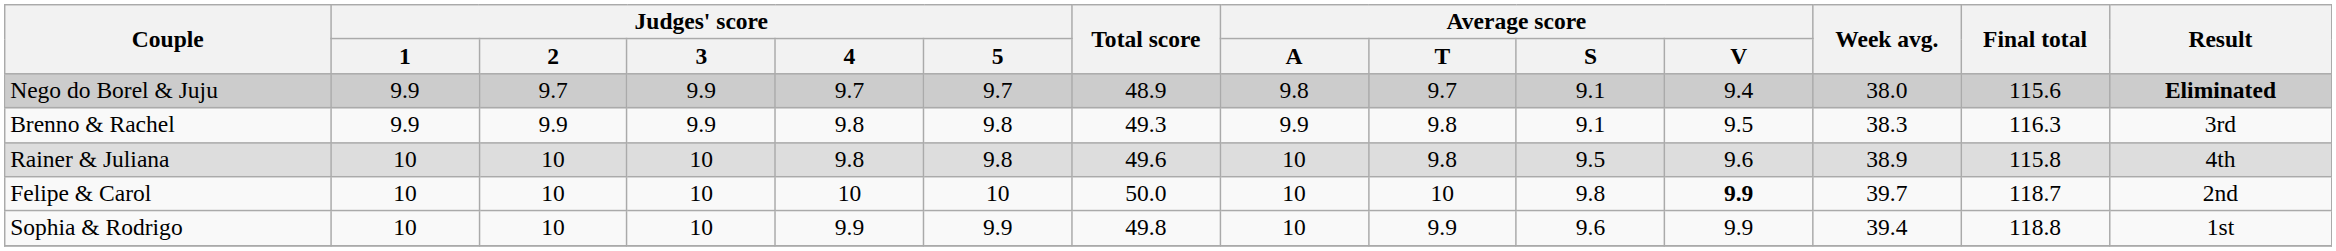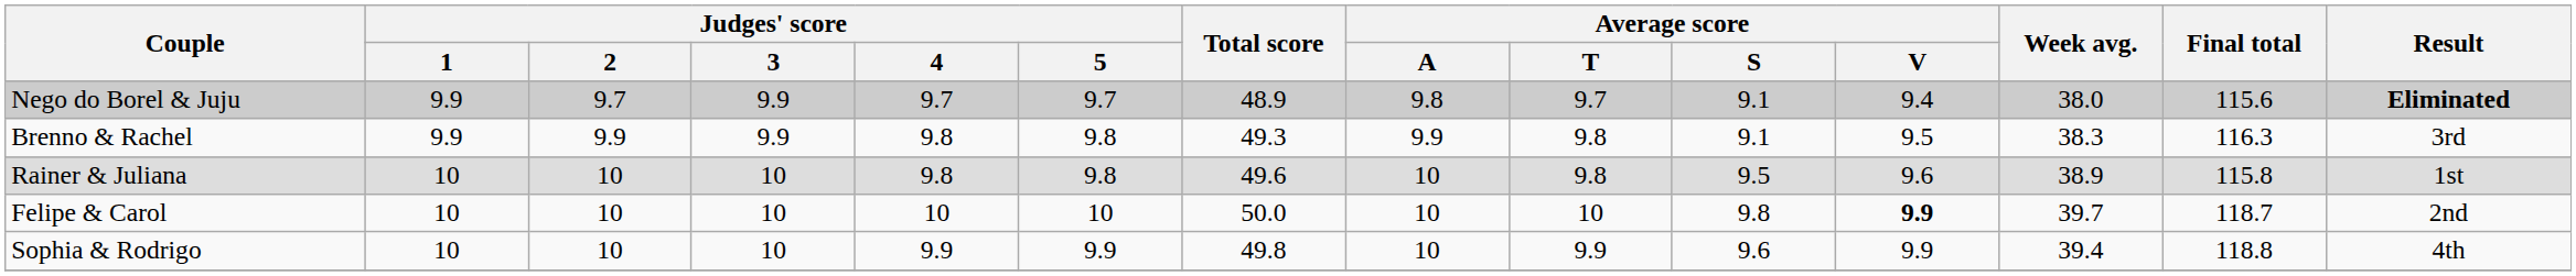 <table class="wikitable" style="font-size:100%; line-height:16px; text-align:center" width="100%">
 <tr>
 <th rowspan=2 style="width:11.0%;">Couple</th>
 <th colspan=5 style="width:25.0%;">Judges' score</th>
 <th rowspan=2 style="width:05.0%;">Total score</th>
 <th colspan=4 style="width:20.0%;">Average score</th>
 <th rowspan=2 style="width:05.0%;">Week avg.</th>
 <th rowspan=2 style="width:05.0%;">Final total</th>
 <th rowspan=2 style="width:07.5%;">Result</th>
 </tr>
 <tr>
 <th style="width:05.0%;">1</th>
 <th style="width:05.0%;">2</th>
 <th style="width:05.0%;">3</th>
 <th style="width:05.0%;">4</th>
 <th style="width:05.0%;">5</th>
 <th style="width:05.0%;">A</th>
 <th style="width:05.0%;">T</th>
 <th style="width:05.0%;">S</th>
 <th style="width:05.0%;">V</th>
 </tr>
 <tr bgcolor="CCCCCC">
 <td align="left">Nego do Borel & Juju</td>
 <td>9.9</td>
 <td>9.7</td>
 <td>9.9</td>
 <td>9.7</td>
 <td>9.7</td>
 <td>48.9</td>
 <td>9.8</td>
 <td>9.7</td>
 <td>9.1</td>
 <td>9.4</td>
 <td>38.0</td>
 <td>115.6</td>
 <td><strong>Eliminated</strong></td>
 </tr>
 <tr>
 <td align="left">Brenno & Rachel</td>
 <td>9.9</td>
 <td>9.9</td>
 <td>9.9</td>
 <td>9.8</td>
 <td>9.8</td>
 <td>49.3</td>
 <td>9.9</td>
 <td>9.8</td>
 <td>9.1</td>
 <td>9.5</td>
 <td>38.3</td>
 <td>116.3</td>
 <td>3rd</td>
 </tr>
 <tr bgcolor="DDDDDD">
 <td align="left">Rainer & Juliana</td>
 <td>10</td>
 <td>10</td>
 <td>10</td>
 <td>9.8</td>
 <td>9.8</td>
 <td>49.6</td>
 <td>10</td>
 <td>9.8</td>
 <td>9.5</td>
 <td>9.6</td>
 <td>38.9</td>
 <td>115.8</td>
-<td>4th</td>
+<td>1st</td>
 </tr>
 <tr>
 <td align="left">Felipe & Carol</td>
 <td>10</td>
 <td>10</td>
 <td>10</td>
 <td>10</td>
 <td>10</td>
 <td>50.0</td>
 <td>10</td>
 <td>10</td>
 <td>9.8</td>
 <td><strong>9.9</strong></td>
 <td>39.7</td>
 <td>118.7</td>
 <td>2nd</td>
 </tr>
 <tr>
 <td align="left">Sophia & Rodrigo</td>
 <td>10</td>
 <td>10</td>
 <td>10</td>
 <td>9.9</td>
 <td>9.9</td>
 <td>49.8</td>
 <td>10</td>
 <td>9.9</td>
 <td>9.6</td>
 <td>9.9</td>
 <td>39.4</td>
 <td>118.8</td>
-<td>1st</td>
+<td>4th</td>
 </tr>
 <tr>
 </tr>
 </table>
